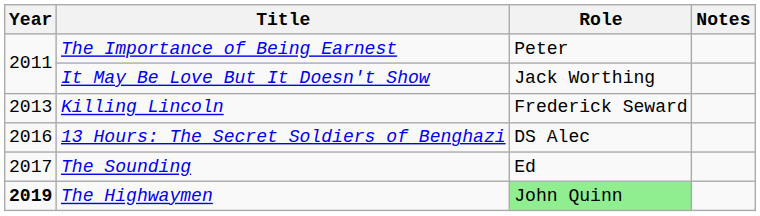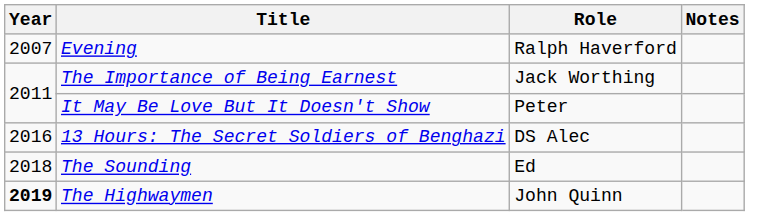 <table class="wikitable sortable">
 <tr>
 <th>Year</th>
 <th>Title</th>
 <th>Role</th>
 <th class="unsortable">Notes</th>
 </tr>
 <tr>
+<td>2007</td>
+<td><em><a href='#'>Evening</a></em></td>
+<td>Ralph Haverford</td>
+<td></td>
+</tr>
+<tr>
 <td rowspan=2>2011</td>
 <td><em><a href='#'>The Importance of Being Earnest</a></em></td>
-<td>Peter</td>
+<td>Jack Worthing</td>
 <td></td>
 </tr>
 <tr>
 <td><em><a href='#'>It May Be Love But It Doesn't Show</a></em></td>
-<td>Jack Worthing</td>
-<td></td>
-</tr>
-<tr>
-<td>2013</td>
-<td><em><a href='#'>Killing Lincoln</a></em></td>
-<td>Frederick Seward</td>
+<td>Peter</td>
 <td></td>
 </tr>
 <tr>
 <td>2016</td>
 <td><em><a href='#'>13 Hours: The Secret Soldiers of Benghazi</a></em></td>
 <td>DS Alec</td>
 <td></td>
 </tr>
 <tr>
-<td>2017</td>
+<td>2018</td>
 <td><em><a href='#'>The Sounding</a></em></td>
 <td>Ed</td>
 <td></td>
 </tr>
 <tr>
 <td><strong>2019</strong></td>
 <td><em><a href='#'>The Highwaymen</a></em></td>
-<td style="background: lightgreen;">John Quinn</td>
+<td>John Quinn</td>
 <td></td>
 </tr>
 </table>
